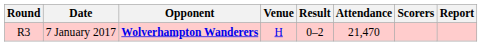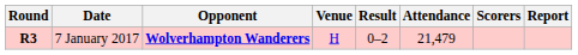 <table class="wikitable" style="font-size:100%; text-align:center">
 <tr>
 <th>Round</th>
 <th>Date</th>
 <th>Opponent</th>
 <th>Venue</th>
 <th>Result</th>
 <th>Attendance</th>
 <th>Scorers</th>
 <th>Report</th>
 </tr>
 <tr bgcolor=FFCCCC>
-<td>R3</td>
+<td><strong>R3</strong></td>
 <td>7 January 2017</td>
 <td><strong><a href='#'>Wolverhampton Wanderers</a></strong></td>
 <td><a href='#'>H</a></td>
 <td>0–2</td>
-<td>21,470</td>
+<td>21,479</td>
 <td></td>
 <td></td>
 </tr>
 </table>
